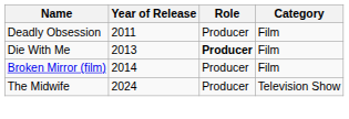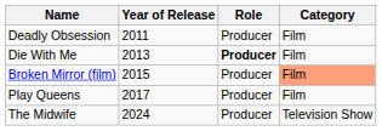 <table class="wikitable">
 <tr>
 <th>Name</th>
 <th>Year of Release</th>
 <th>Role</th>
 <th>Category</th>
 </tr>
 <tr>
 <td>Deadly Obsession</td>
 <td>2011</td>
 <td>Producer</td>
 <td>Film</td>
 </tr>
 <tr>
 <td>Die With Me</td>
 <td>2013</td>
 <td><strong>Producer</strong></td>
 <td>Film</td>
 </tr>
 <tr>
 <td><a href='#'>Broken Mirror (film)</a></td>
-<td>2014</td>
+<td>2015</td>
+<td>Producer</td>
+<td style="background: lightsalmon;">Film</td>
+</tr>
+<tr>
+<td>Play Queens</td>
+<td>2017</td>
 <td>Producer</td>
 <td>Film</td>
 </tr>
 <tr>
 <td>The Midwife</td>
 <td>2024</td>
 <td>Producer</td>
 <td>Television Show</td>
 </tr>
 </table>
